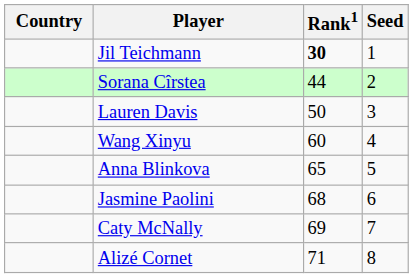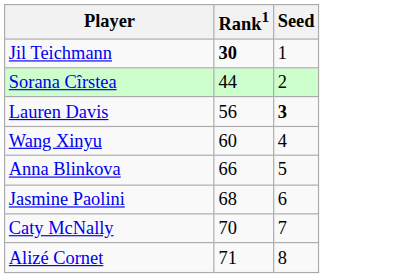 <table class="sortable wikitable">
 <tr>
-<th width="70">Country</th>
 <th width="175">Player</th>
 <th>Rank<sup>1</sup></th>
 <th>Seed</th>
 </tr>
 <tr>
-<td></td>
 <td><a href='#'>Jil Teichmann</a></td>
 <td><strong>30</strong></td>
 <td>1</td>
 </tr>
 <tr style="background:#cfc;">
-<td></td>
 <td><a href='#'>Sorana Cîrstea</a></td>
 <td>44</td>
 <td>2</td>
 </tr>
 <tr>
-<td></td>
 <td><a href='#'>Lauren Davis</a></td>
-<td>50</td>
-<td>3</td>
+<td>56</td>
+<td><strong>3</strong></td>
 </tr>
 <tr>
-<td></td>
 <td><a href='#'>Wang Xinyu</a></td>
 <td>60</td>
 <td>4</td>
 </tr>
 <tr>
-<td></td>
 <td><a href='#'>Anna Blinkova</a></td>
-<td>65</td>
+<td>66</td>
 <td>5</td>
 </tr>
 <tr>
-<td></td>
 <td><a href='#'>Jasmine Paolini</a></td>
 <td>68</td>
 <td>6</td>
 </tr>
 <tr>
-<td></td>
 <td><a href='#'>Caty McNally</a></td>
-<td>69</td>
+<td>70</td>
 <td>7</td>
 </tr>
 <tr>
-<td></td>
 <td><a href='#'>Alizé Cornet</a></td>
 <td>71</td>
 <td>8</td>
 </tr>
 </table>
